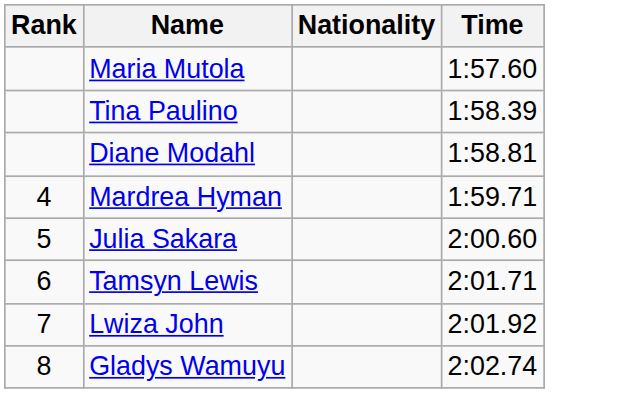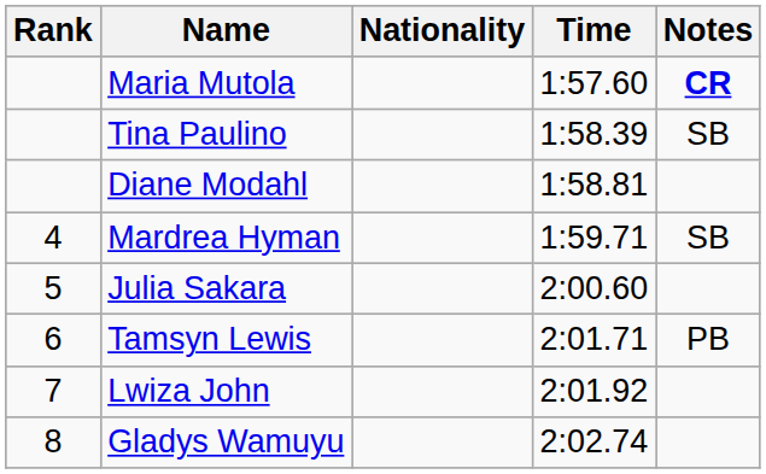 <table class="wikitable sortable" style="text-align:center">
 <tr>
 <th>Rank</th>
 <th>Name</th>
 <th>Nationality</th>
 <th>Time</th>
+<th>Notes</th>
 </tr>
 <tr>
 <td></td>
 <td align=left><a href='#'>Maria Mutola</a></td>
 <td align=left></td>
 <td>1:57.60</td>
+<td><strong><a href='#'>CR</a></strong></td>
 </tr>
 <tr>
 <td></td>
 <td align=left><a href='#'>Tina Paulino</a></td>
 <td align=left></td>
 <td>1:58.39</td>
+<td>SB</td>
 </tr>
 <tr>
 <td></td>
 <td align=left><a href='#'>Diane Modahl</a></td>
 <td align=left></td>
 <td>1:58.81</td>
+<td></td>
 </tr>
 <tr>
 <td>4</td>
 <td align=left><a href='#'>Mardrea Hyman</a></td>
 <td align=left></td>
 <td>1:59.71</td>
+<td>SB</td>
 </tr>
 <tr>
 <td>5</td>
 <td align=left><a href='#'>Julia Sakara</a></td>
 <td align=left></td>
 <td>2:00.60</td>
+<td></td>
 </tr>
 <tr>
 <td>6</td>
 <td align=left><a href='#'>Tamsyn Lewis</a></td>
 <td align=left></td>
 <td>2:01.71</td>
+<td>PB</td>
 </tr>
 <tr>
 <td>7</td>
 <td align=left><a href='#'>Lwiza John</a></td>
 <td align=left></td>
 <td>2:01.92</td>
+<td></td>
 </tr>
 <tr>
 <td>8</td>
 <td align=left><a href='#'>Gladys Wamuyu</a></td>
 <td align=left></td>
 <td>2:02.74</td>
+<td></td>
 </tr>
 </table>
